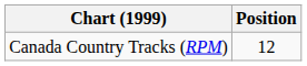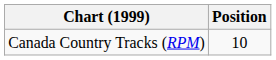 <table class="wikitable sortable">
 <tr>
 <th scope="col">Chart (1999)</th>
 <th scope="col">Position</th>
 </tr>
 <tr>
 <td>Canada Country Tracks (<em><a href='#'>RPM</a></em>)</td>
-<td align="center">12</td>
+<td align="center">10</td>
 </tr>
 </table>
